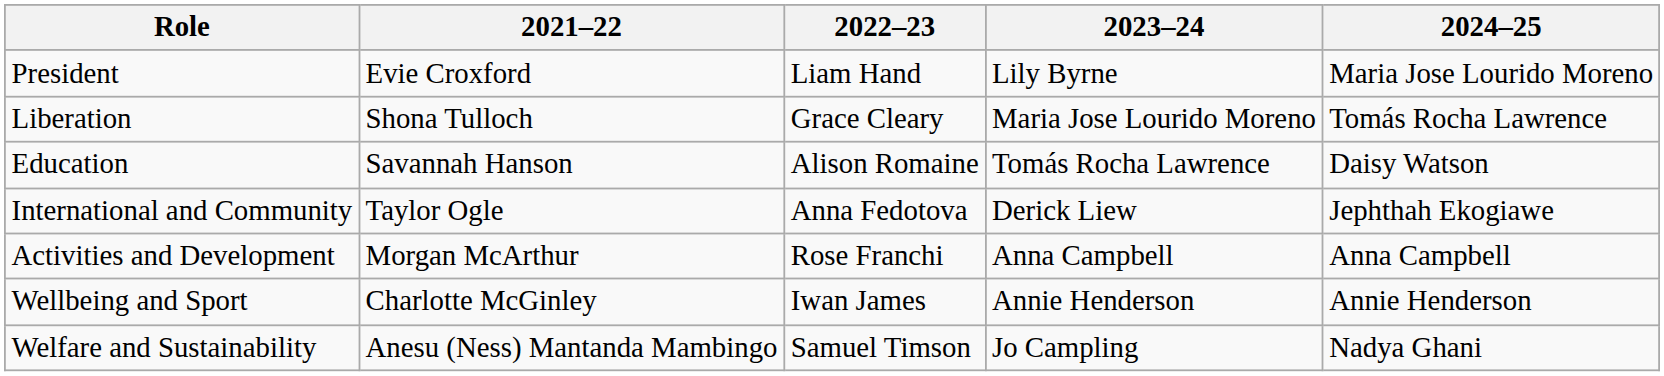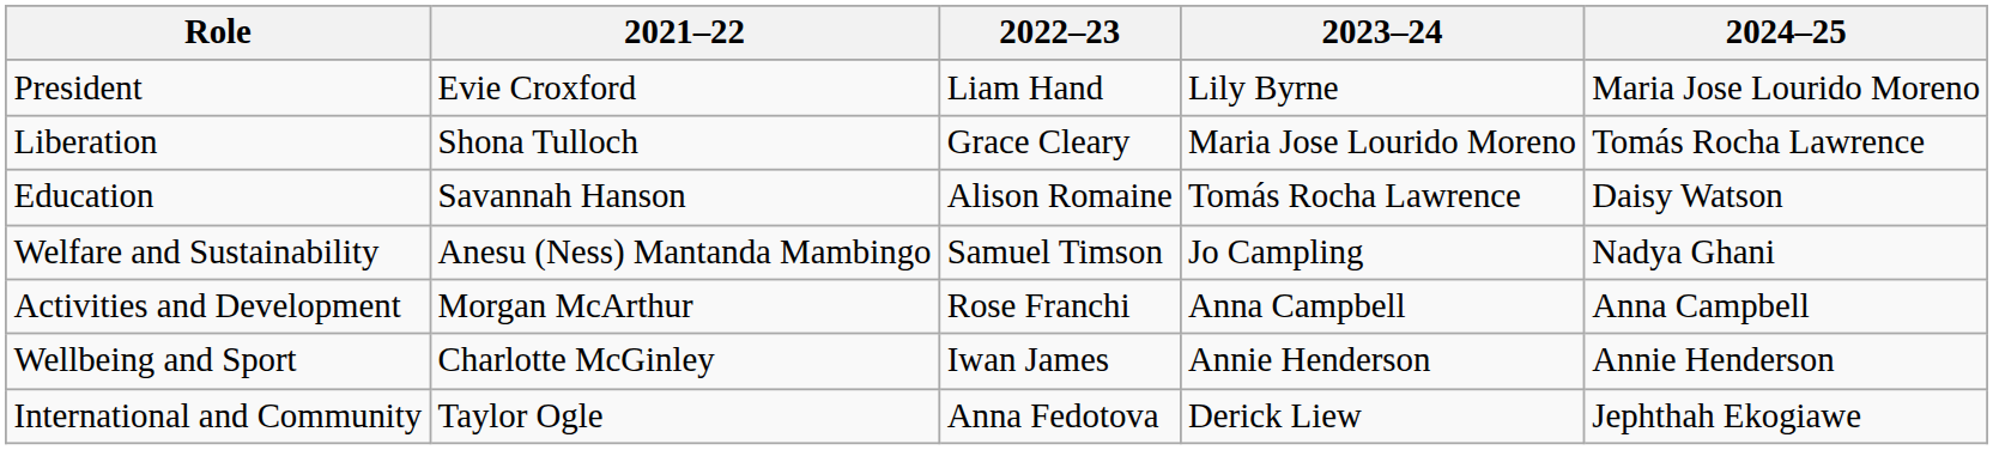 <table class="wikitable">
 <tr>
 <th>Role</th>
 <th>2021–22</th>
 <th>2022–23</th>
 <th>2023–24</th>
 <th>2024–25</th>
 </tr>
 <tr>
 <td>President</td>
 <td>Evie Croxford</td>
 <td>Liam Hand</td>
 <td>Lily Byrne</td>
 <td>Maria Jose Lourido Moreno</td>
 </tr>
 <tr>
 <td>Liberation</td>
 <td>Shona Tulloch</td>
 <td>Grace Cleary</td>
 <td>Maria Jose Lourido Moreno</td>
 <td>Tomás Rocha Lawrence</td>
 </tr>
 <tr>
 <td>Education</td>
 <td>Savannah Hanson</td>
 <td>Alison Romaine</td>
 <td>Tomás Rocha Lawrence</td>
 <td>Daisy Watson</td>
 </tr>
 <tr>
-<td>International and Community</td>
-<td>Taylor Ogle</td>
-<td>Anna Fedotova</td>
-<td>Derick Liew</td>
-<td>Jephthah Ekogiawe</td>
+<td>Welfare and Sustainability</td>
+<td>Anesu (Ness) Mantanda Mambingo</td>
+<td>Samuel Timson</td>
+<td>Jo Campling</td>
+<td>Nadya Ghani</td>
 </tr>
 <tr>
 <td>Activities and Development</td>
 <td>Morgan McArthur</td>
 <td>Rose Franchi</td>
 <td>Anna Campbell</td>
 <td>Anna Campbell</td>
 </tr>
 <tr>
 <td>Wellbeing and Sport</td>
 <td>Charlotte McGinley</td>
 <td>Iwan James</td>
 <td>Annie Henderson</td>
 <td>Annie Henderson</td>
 </tr>
 <tr>
-<td>Welfare and Sustainability</td>
-<td>Anesu (Ness) Mantanda Mambingo</td>
-<td>Samuel Timson</td>
-<td>Jo Campling</td>
-<td>Nadya Ghani</td>
+<td>International and Community</td>
+<td>Taylor Ogle</td>
+<td>Anna Fedotova</td>
+<td>Derick Liew</td>
+<td>Jephthah Ekogiawe</td>
 </tr>
 </table>
